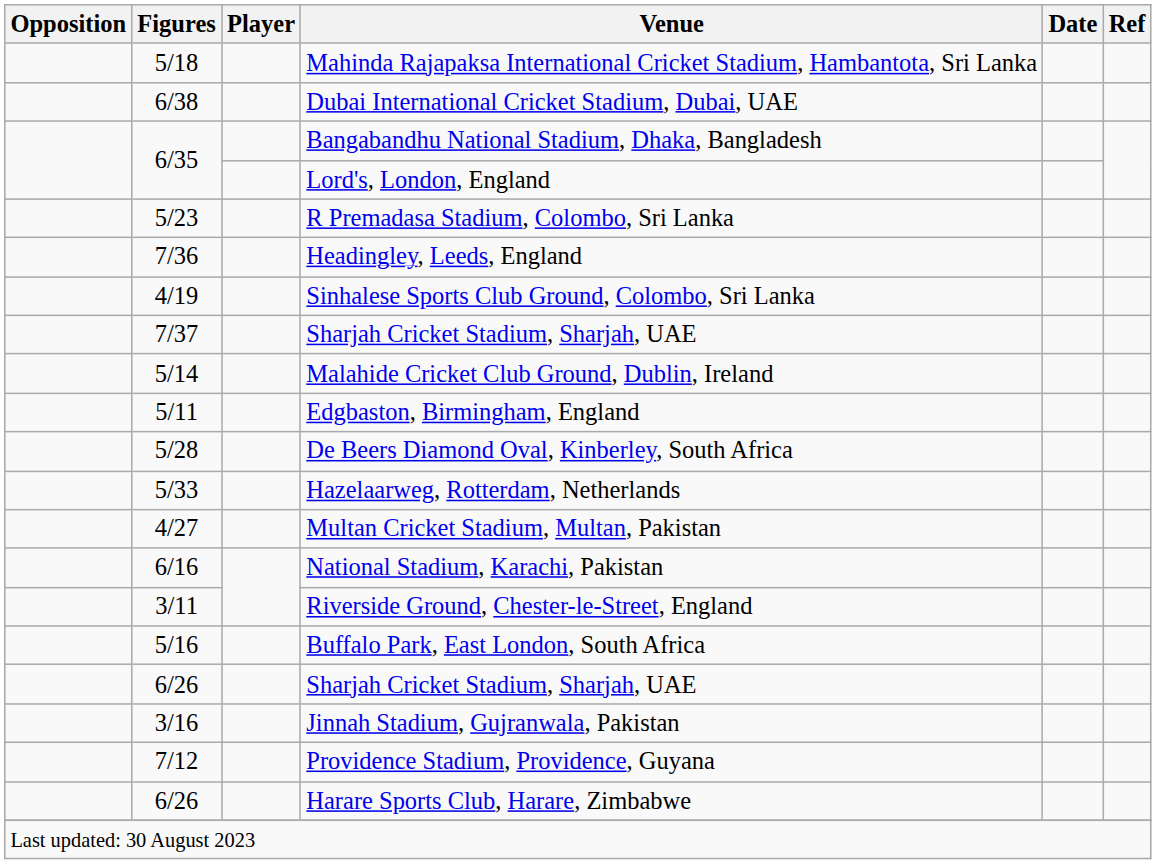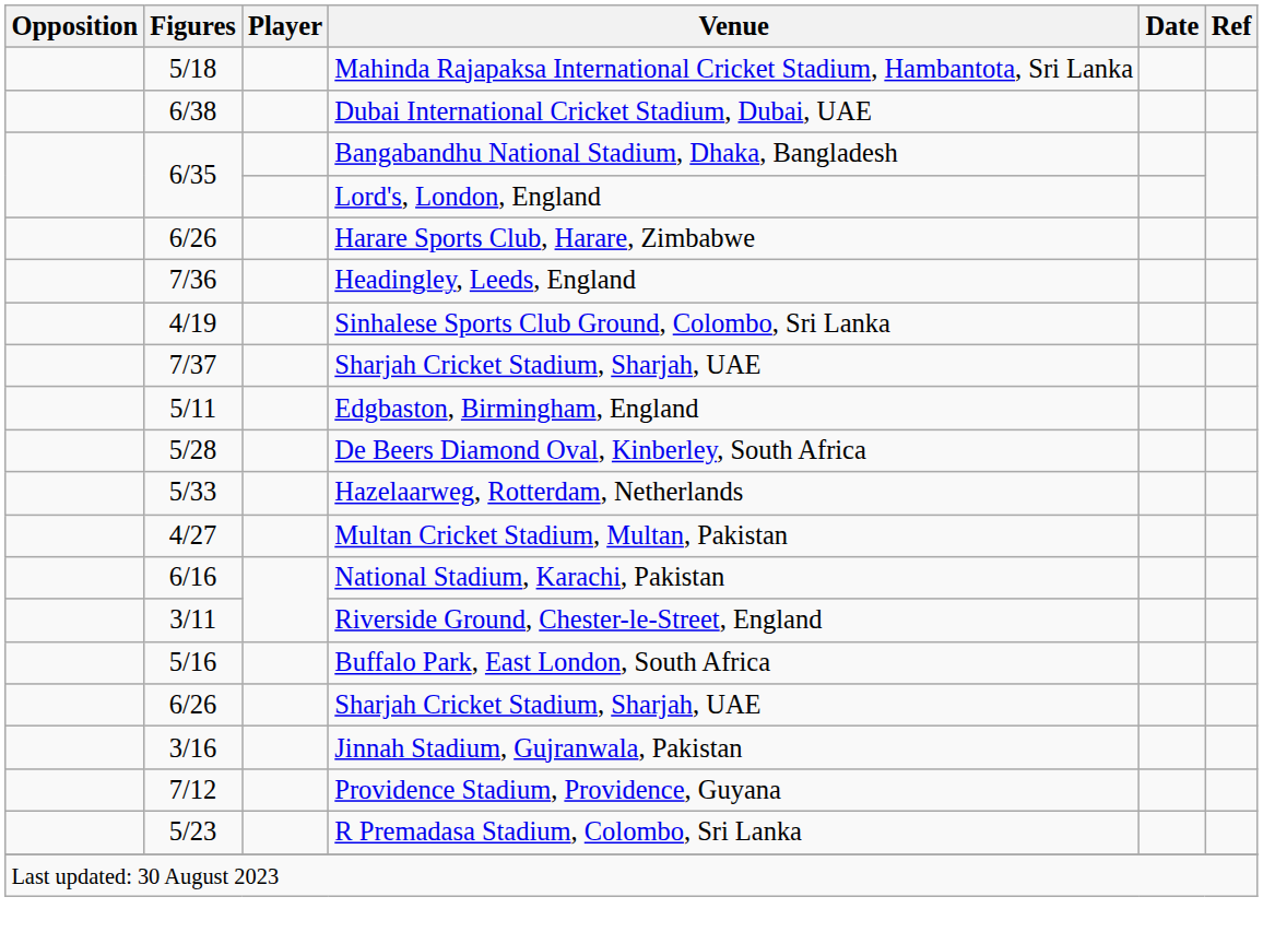 <table class="wikitable sortable">
 <tr>
 <th>Opposition</th>
 <th>Figures</th>
 <th>Player</th>
 <th>Venue</th>
 <th>Date</th>
 <th>Ref</th>
 </tr>
 <tr>
 <td></td>
 <td scope=row style=text-align:center;>5/18</td>
 <td></td>
 <td><a href='#'>Mahinda Rajapaksa International Cricket Stadium</a>, <a href='#'>Hambantota</a>, Sri Lanka</td>
 <td></td>
 <td></td>
 </tr>
 <tr>
 <td></td>
 <td scope=row style=text-align:center;>6/38</td>
 <td></td>
 <td><a href='#'>Dubai International Cricket Stadium</a>, <a href='#'>Dubai</a>, UAE</td>
 <td></td>
 <td></td>
 </tr>
 <tr>
 <td rowspan=2></td>
 <td scope=row style=text-align:center; rowspan=2>6/35</td>
 <td></td>
 <td><a href='#'>Bangabandhu National Stadium</a>, <a href='#'>Dhaka</a>, Bangladesh</td>
 <td></td>
 <td rowspan=2></td>
 </tr>
 <tr>
 <td></td>
 <td><a href='#'>Lord's</a>, <a href='#'>London</a>, England</td>
 <td> </td>
 </tr>
 <tr>
 <td></td>
-<td scope=row style=text-align:center;>5/23</td>
+<td scope=row style=text-align:center;>6/26</td>
 <td></td>
-<td><a href='#'>R Premadasa Stadium</a>, <a href='#'>Colombo</a>, Sri Lanka</td>
-<td> </td>
+<td><a href='#'>Harare Sports Club</a>, <a href='#'>Harare</a>, Zimbabwe</td>
+<td></td>
 <td></td>
 </tr>
 <tr>
 <td></td>
 <td scope=row style=text-align:center;>7/36</td>
 <td></td>
 <td><a href='#'>Headingley</a>, <a href='#'>Leeds</a>, England</td>
 <td></td>
 <td></td>
 </tr>
 <tr>
 <td></td>
 <td scope=row style=text-align:center;>4/19</td>
 <td></td>
 <td><a href='#'>Sinhalese Sports Club Ground</a>, <a href='#'>Colombo</a>, Sri Lanka</td>
 <td></td>
 <td></td>
 </tr>
 <tr>
 <td></td>
 <td scope=row style=text-align:center;>7/37</td>
 <td></td>
 <td><a href='#'>Sharjah Cricket Stadium</a>, <a href='#'>Sharjah</a>, UAE</td>
-<td></td>
-<td></td>
-</tr>
-<tr>
-<td></td>
-<td scope=row style=text-align:center;>5/14</td>
-<td></td>
-<td><a href='#'>Malahide Cricket Club Ground</a>, <a href='#'>Dublin</a>, Ireland</td>
 <td></td>
 <td></td>
 </tr>
 <tr>
 <td></td>
 <td scope=row style=text-align:center;>5/11</td>
 <td></td>
 <td><a href='#'>Edgbaston</a>, <a href='#'>Birmingham</a>, England</td>
 <td></td>
 <td></td>
 </tr>
 <tr>
 <td></td>
 <td scope=row style=text-align:center;>5/28</td>
 <td></td>
 <td><a href='#'>De Beers Diamond Oval</a>, <a href='#'>Kinberley</a>, South Africa</td>
 <td> </td>
 <td></td>
 </tr>
 <tr>
 <td></td>
 <td scope=row style=text-align:center;>5/33</td>
 <td></td>
 <td><a href='#'>Hazelaarweg</a>, <a href='#'>Rotterdam</a>, Netherlands</td>
 <td></td>
 <td></td>
 </tr>
 <tr>
 <td></td>
 <td scope=row style=text-align:center;>4/27</td>
 <td></td>
 <td><a href='#'>Multan Cricket Stadium</a>, <a href='#'>Multan</a>, Pakistan</td>
 <td></td>
 <td></td>
 </tr>
 <tr>
 <td></td>
 <td scope=row style=text-align:center;>6/16</td>
 <td rowspan=2></td>
 <td><a href='#'>National Stadium</a>, <a href='#'>Karachi</a>, Pakistan</td>
 <td></td>
 <td></td>
 </tr>
 <tr>
 <td></td>
 <td scope=row style=text-align:center;>3/11</td>
 <td><a href='#'>Riverside Ground</a>, <a href='#'>Chester-le-Street</a>, England</td>
 <td> </td>
 <td></td>
 </tr>
 <tr>
 <td></td>
 <td scope=row style=text-align:center;>5/16</td>
 <td></td>
 <td><a href='#'>Buffalo Park</a>, <a href='#'>East London</a>, South Africa</td>
 <td></td>
 <td></td>
 </tr>
 <tr>
 <td></td>
 <td scope=row style=text-align:center;>6/26</td>
 <td></td>
 <td><a href='#'>Sharjah Cricket Stadium</a>, <a href='#'>Sharjah</a>, UAE</td>
 <td></td>
 <td></td>
 </tr>
 <tr>
 <td></td>
 <td scope=row style=text-align:center;>3/16</td>
 <td></td>
 <td><a href='#'>Jinnah Stadium</a>, <a href='#'>Gujranwala</a>, Pakistan</td>
 <td> </td>
 <td></td>
 </tr>
 <tr>
 <td></td>
 <td scope=row style=text-align:center;>7/12</td>
 <td></td>
 <td><a href='#'>Providence Stadium</a>, <a href='#'>Providence</a>, Guyana</td>
 <td></td>
 <td></td>
 </tr>
 <tr>
 <td></td>
-<td scope=row style=text-align:center;>6/26</td>
+<td scope=row style=text-align:center;>5/23</td>
 <td></td>
-<td><a href='#'>Harare Sports Club</a>, <a href='#'>Harare</a>, Zimbabwe</td>
-<td></td>
+<td><a href='#'>R Premadasa Stadium</a>, <a href='#'>Colombo</a>, Sri Lanka</td>
+<td> </td>
 <td></td>
 </tr>
 <tr>
 </tr>
 <tr class=sortbottom>
 <td colspan=6><small>Last updated: 30 August 2023</small></td>
 </tr>
 </table>
